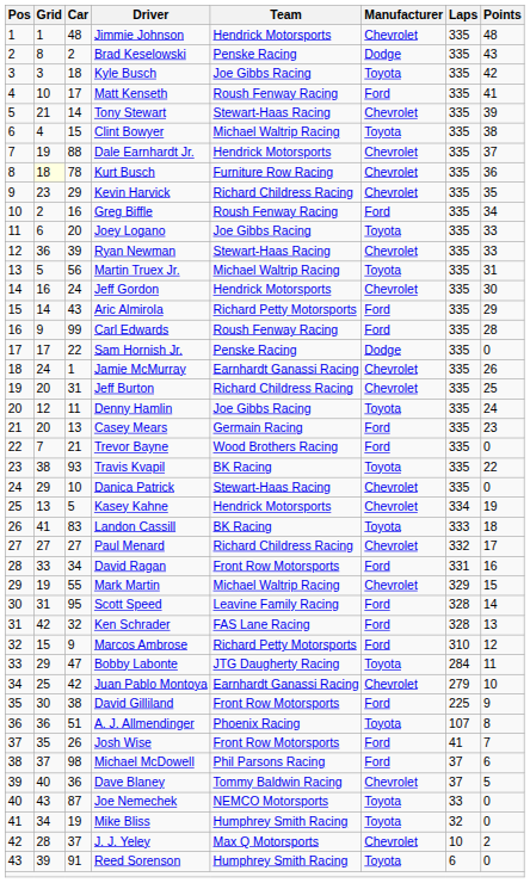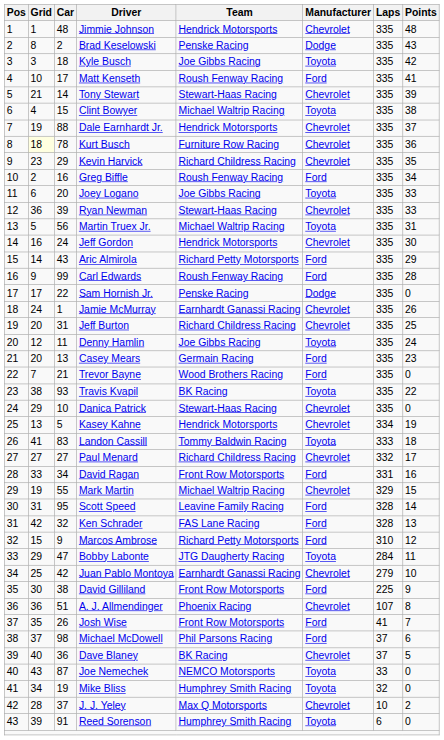 <table class="wikitable" border="1">
 <tr>
 <th>Pos</th>
 <th>Grid</th>
 <th>Car</th>
 <th>Driver</th>
 <th>Team</th>
 <th>Manufacturer</th>
 <th>Laps</th>
 <th>Points</th>
 </tr>
 <tr>
 <td>1</td>
 <td>1</td>
 <td>48</td>
 <td><a href='#'>Jimmie Johnson</a></td>
 <td><a href='#'>Hendrick Motorsports</a></td>
 <td><a href='#'>Chevrolet</a></td>
 <td>335</td>
 <td>48</td>
 </tr>
 <tr>
 <td>2</td>
 <td>8</td>
 <td>2</td>
 <td><a href='#'>Brad Keselowski</a></td>
 <td><a href='#'>Penske Racing</a></td>
 <td><a href='#'>Dodge</a></td>
 <td>335</td>
 <td>43</td>
 </tr>
 <tr>
 <td>3</td>
 <td>3</td>
 <td>18</td>
 <td><a href='#'>Kyle Busch</a></td>
 <td><a href='#'>Joe Gibbs Racing</a></td>
 <td><a href='#'>Toyota</a></td>
 <td>335</td>
 <td>42</td>
 </tr>
 <tr>
 <td>4</td>
 <td>10</td>
 <td>17</td>
 <td><a href='#'>Matt Kenseth</a></td>
 <td><a href='#'>Roush Fenway Racing</a></td>
 <td><a href='#'>Ford</a></td>
 <td>335</td>
 <td>41</td>
 </tr>
 <tr>
 <td>5</td>
 <td>21</td>
 <td>14</td>
 <td><a href='#'>Tony Stewart</a></td>
 <td><a href='#'>Stewart-Haas Racing</a></td>
 <td><a href='#'>Chevrolet</a></td>
 <td>335</td>
 <td>39</td>
 </tr>
 <tr>
 <td>6</td>
 <td>4</td>
 <td>15</td>
 <td><a href='#'>Clint Bowyer</a></td>
 <td><a href='#'>Michael Waltrip Racing</a></td>
 <td><a href='#'>Toyota</a></td>
 <td>335</td>
 <td>38</td>
 </tr>
 <tr>
 <td>7</td>
 <td>19</td>
 <td>88</td>
 <td><a href='#'>Dale Earnhardt Jr.</a></td>
 <td><a href='#'>Hendrick Motorsports</a></td>
 <td><a href='#'>Chevrolet</a></td>
 <td>335</td>
 <td>37</td>
 </tr>
 <tr>
 <td>8</td>
 <td style="background: lightyellow;">18</td>
 <td>78</td>
 <td><a href='#'>Kurt Busch</a></td>
 <td><a href='#'>Furniture Row Racing</a></td>
 <td><a href='#'>Chevrolet</a></td>
 <td>335</td>
 <td>36</td>
 </tr>
 <tr>
 <td>9</td>
 <td>23</td>
 <td>29</td>
 <td><a href='#'>Kevin Harvick</a></td>
 <td><a href='#'>Richard Childress Racing</a></td>
 <td><a href='#'>Chevrolet</a></td>
 <td>335</td>
 <td>35</td>
 </tr>
 <tr>
 <td>10</td>
 <td>2</td>
 <td>16</td>
 <td><a href='#'>Greg Biffle</a></td>
 <td><a href='#'>Roush Fenway Racing</a></td>
 <td><a href='#'>Ford</a></td>
 <td>335</td>
 <td>34</td>
 </tr>
 <tr>
 <td>11</td>
 <td>6</td>
 <td>20</td>
 <td><a href='#'>Joey Logano</a></td>
 <td><a href='#'>Joe Gibbs Racing</a></td>
 <td><a href='#'>Toyota</a></td>
 <td>335</td>
 <td>33</td>
 </tr>
 <tr>
 <td>12</td>
 <td>36</td>
 <td>39</td>
 <td><a href='#'>Ryan Newman</a></td>
 <td><a href='#'>Stewart-Haas Racing</a></td>
 <td><a href='#'>Chevrolet</a></td>
 <td>335</td>
 <td>33</td>
 </tr>
 <tr>
 <td>13</td>
 <td>5</td>
 <td>56</td>
 <td><a href='#'>Martin Truex Jr.</a></td>
 <td><a href='#'>Michael Waltrip Racing</a></td>
 <td><a href='#'>Toyota</a></td>
 <td>335</td>
 <td>31</td>
 </tr>
 <tr>
 <td>14</td>
 <td>16</td>
 <td>24</td>
 <td><a href='#'>Jeff Gordon</a></td>
 <td><a href='#'>Hendrick Motorsports</a></td>
 <td><a href='#'>Chevrolet</a></td>
 <td>335</td>
 <td>30</td>
 </tr>
 <tr>
 <td>15</td>
 <td>14</td>
 <td>43</td>
 <td><a href='#'>Aric Almirola</a></td>
 <td><a href='#'>Richard Petty Motorsports</a></td>
 <td><a href='#'>Ford</a></td>
 <td>335</td>
 <td>29</td>
 </tr>
 <tr>
 <td>16</td>
 <td>9</td>
 <td>99</td>
 <td><a href='#'>Carl Edwards</a></td>
 <td><a href='#'>Roush Fenway Racing</a></td>
 <td><a href='#'>Ford</a></td>
 <td>335</td>
 <td>28</td>
 </tr>
 <tr>
 <td>17</td>
 <td>17</td>
 <td>22</td>
 <td><a href='#'>Sam Hornish Jr.</a></td>
 <td><a href='#'>Penske Racing</a></td>
 <td><a href='#'>Dodge</a></td>
 <td>335</td>
 <td>0</td>
 </tr>
 <tr>
 <td>18</td>
 <td>24</td>
 <td>1</td>
 <td><a href='#'>Jamie McMurray</a></td>
 <td><a href='#'>Earnhardt Ganassi Racing</a></td>
 <td><a href='#'>Chevrolet</a></td>
 <td>335</td>
 <td>26</td>
 </tr>
 <tr>
 <td>19</td>
 <td>20</td>
 <td>31</td>
 <td><a href='#'>Jeff Burton</a></td>
 <td><a href='#'>Richard Childress Racing</a></td>
 <td><a href='#'>Chevrolet</a></td>
 <td>335</td>
 <td>25</td>
 </tr>
 <tr>
 <td>20</td>
 <td>12</td>
 <td>11</td>
 <td><a href='#'>Denny Hamlin</a></td>
 <td><a href='#'>Joe Gibbs Racing</a></td>
 <td><a href='#'>Toyota</a></td>
 <td>335</td>
 <td>24</td>
 </tr>
 <tr>
 <td>21</td>
 <td>20</td>
 <td>13</td>
 <td><a href='#'>Casey Mears</a></td>
 <td><a href='#'>Germain Racing</a></td>
 <td><a href='#'>Ford</a></td>
 <td>335</td>
 <td>23</td>
 </tr>
 <tr>
 <td>22</td>
 <td>7</td>
 <td>21</td>
 <td><a href='#'>Trevor Bayne</a></td>
 <td><a href='#'>Wood Brothers Racing</a></td>
 <td><a href='#'>Ford</a></td>
 <td>335</td>
 <td>0</td>
 </tr>
 <tr>
 <td>23</td>
 <td>38</td>
 <td>93</td>
 <td><a href='#'>Travis Kvapil</a></td>
 <td><a href='#'>BK Racing</a></td>
 <td><a href='#'>Toyota</a></td>
 <td>335</td>
 <td>22</td>
 </tr>
 <tr>
 <td>24</td>
 <td>29</td>
 <td>10</td>
 <td><a href='#'>Danica Patrick</a></td>
 <td><a href='#'>Stewart-Haas Racing</a></td>
 <td><a href='#'>Chevrolet</a></td>
 <td>335</td>
 <td>0</td>
 </tr>
 <tr>
 <td>25</td>
 <td>13</td>
 <td>5</td>
 <td><a href='#'>Kasey Kahne</a></td>
 <td><a href='#'>Hendrick Motorsports</a></td>
 <td><a href='#'>Chevrolet</a></td>
 <td>334</td>
 <td>19</td>
 </tr>
 <tr>
 <td>26</td>
 <td>41</td>
 <td>83</td>
 <td><a href='#'>Landon Cassill</a></td>
-<td><a href='#'>BK Racing</a></td>
+<td><a href='#'>Tommy Baldwin Racing</a></td>
 <td><a href='#'>Toyota</a></td>
 <td>333</td>
 <td>18</td>
 </tr>
 <tr>
 <td>27</td>
 <td>27</td>
 <td>27</td>
 <td><a href='#'>Paul Menard</a></td>
 <td><a href='#'>Richard Childress Racing</a></td>
 <td><a href='#'>Chevrolet</a></td>
 <td>332</td>
 <td>17</td>
 </tr>
 <tr>
 <td>28</td>
 <td>33</td>
 <td>34</td>
 <td><a href='#'>David Ragan</a></td>
 <td><a href='#'>Front Row Motorsports</a></td>
 <td><a href='#'>Ford</a></td>
 <td>331</td>
 <td>16</td>
 </tr>
 <tr>
 <td>29</td>
 <td>19</td>
 <td>55</td>
 <td><a href='#'>Mark Martin</a></td>
 <td><a href='#'>Michael Waltrip Racing</a></td>
 <td><a href='#'>Chevrolet</a></td>
 <td>329</td>
 <td>15</td>
 </tr>
 <tr>
 <td>30</td>
 <td>31</td>
 <td>95</td>
 <td><a href='#'>Scott Speed</a></td>
 <td><a href='#'>Leavine Family Racing</a></td>
 <td><a href='#'>Ford</a></td>
 <td>328</td>
 <td>14</td>
 </tr>
 <tr>
 <td>31</td>
 <td>42</td>
 <td>32</td>
 <td><a href='#'>Ken Schrader</a></td>
 <td><a href='#'>FAS Lane Racing</a></td>
 <td><a href='#'>Ford</a></td>
 <td>328</td>
 <td>13</td>
 </tr>
 <tr>
 <td>32</td>
 <td>15</td>
 <td>9</td>
 <td><a href='#'>Marcos Ambrose</a></td>
 <td><a href='#'>Richard Petty Motorsports</a></td>
 <td><a href='#'>Ford</a></td>
 <td>310</td>
 <td>12</td>
 </tr>
 <tr>
 <td>33</td>
 <td>29</td>
 <td>47</td>
 <td><a href='#'>Bobby Labonte</a></td>
 <td><a href='#'>JTG Daugherty Racing</a></td>
 <td><a href='#'>Toyota</a></td>
 <td>284</td>
 <td>11</td>
 </tr>
 <tr>
 <td>34</td>
 <td>25</td>
 <td>42</td>
 <td><a href='#'>Juan Pablo Montoya</a></td>
 <td><a href='#'>Earnhardt Ganassi Racing</a></td>
 <td><a href='#'>Chevrolet</a></td>
 <td>279</td>
 <td>10</td>
 </tr>
 <tr>
 <td>35</td>
 <td>30</td>
 <td>38</td>
 <td><a href='#'>David Gilliland</a></td>
 <td><a href='#'>Front Row Motorsports</a></td>
 <td><a href='#'>Ford</a></td>
 <td>225</td>
 <td>9</td>
 </tr>
 <tr>
 <td>36</td>
 <td>36</td>
 <td>51</td>
 <td><a href='#'>A. J. Allmendinger</a></td>
 <td><a href='#'>Phoenix Racing</a></td>
-<td><a href='#'>Toyota</a></td>
+<td><a href='#'>Chevrolet</a></td>
 <td>107</td>
 <td>8</td>
 </tr>
 <tr>
 <td>37</td>
 <td>35</td>
 <td>26</td>
 <td><a href='#'>Josh Wise</a></td>
 <td><a href='#'>Front Row Motorsports</a></td>
 <td><a href='#'>Ford</a></td>
 <td>41</td>
 <td>7</td>
 </tr>
 <tr>
 <td>38</td>
 <td>37</td>
 <td>98</td>
 <td><a href='#'>Michael McDowell</a></td>
 <td><a href='#'>Phil Parsons Racing</a></td>
 <td><a href='#'>Ford</a></td>
 <td>37</td>
 <td>6</td>
 </tr>
 <tr>
 <td>39</td>
 <td>40</td>
 <td>36</td>
 <td><a href='#'>Dave Blaney</a></td>
-<td><a href='#'>Tommy Baldwin Racing</a></td>
+<td><a href='#'>BK Racing</a></td>
 <td><a href='#'>Chevrolet</a></td>
 <td>37</td>
 <td>5</td>
 </tr>
 <tr>
 <td>40</td>
 <td>43</td>
 <td>87</td>
 <td><a href='#'>Joe Nemechek</a></td>
 <td><a href='#'>NEMCO Motorsports</a></td>
 <td><a href='#'>Toyota</a></td>
 <td>33</td>
 <td>0</td>
 </tr>
 <tr>
 <td>41</td>
 <td>34</td>
 <td>19</td>
 <td><a href='#'>Mike Bliss</a></td>
 <td><a href='#'>Humphrey Smith Racing</a></td>
 <td><a href='#'>Toyota</a></td>
 <td>32</td>
 <td>0</td>
 </tr>
 <tr>
 <td>42</td>
 <td>28</td>
 <td>37</td>
 <td><a href='#'>J. J. Yeley</a></td>
 <td><a href='#'>Max Q Motorsports</a></td>
 <td><a href='#'>Chevrolet</a></td>
 <td>10</td>
 <td>2</td>
 </tr>
 <tr>
 <td>43</td>
 <td>39</td>
 <td>91</td>
 <td><a href='#'>Reed Sorenson</a></td>
 <td><a href='#'>Humphrey Smith Racing</a></td>
 <td><a href='#'>Toyota</a></td>
 <td>6</td>
 <td>0</td>
 </tr>
 <tr class="sortbottom">
 <td colspan="9"></td>
 </tr>
 </table>
